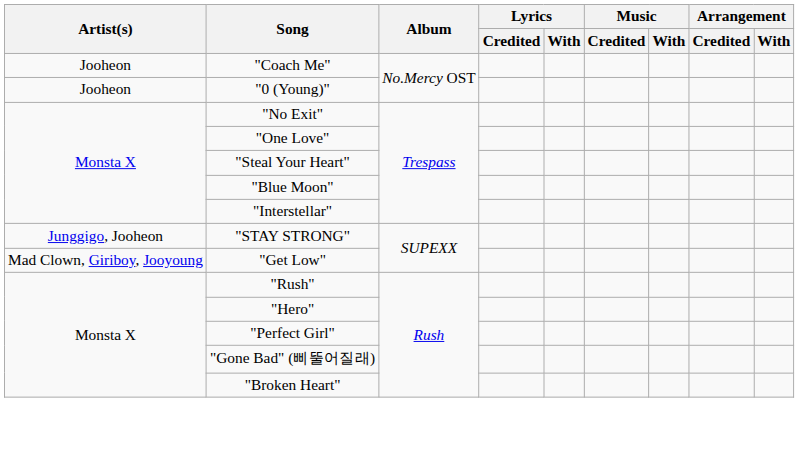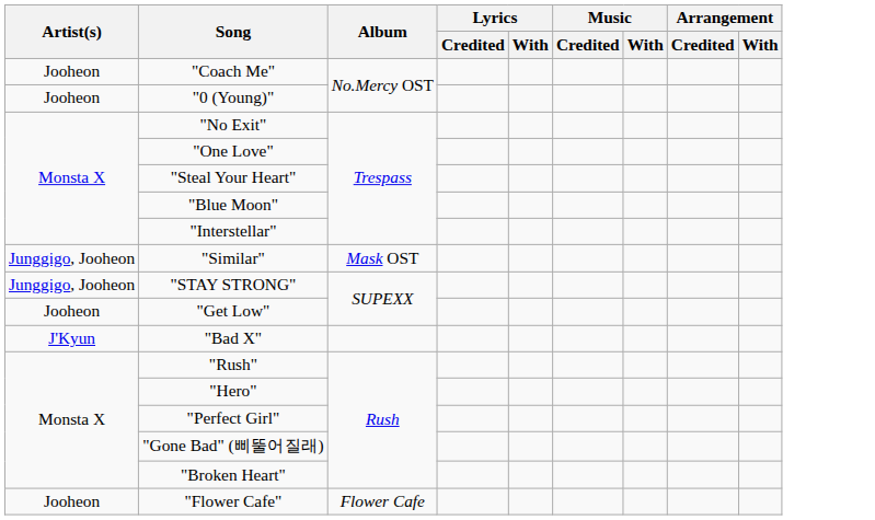 <table class="wikitable" style="text-align: center;">
 <tr>
 <th rowspan="2">Artist(s)</th>
 <th rowspan="2">Song</th>
 <th rowspan="2">Album</th>
 <th colspan="2">Lyrics</th>
 <th colspan="2">Music</th>
 <th colspan="2">Arrangement</th>
 </tr>
 <tr>
 <th>Credited</th>
 <th>With</th>
 <th>Credited</th>
 <th>With</th>
 <th>Credited</th>
 <th>With</th>
 </tr>
 <tr>
 <td>Jooheon </td>
 <td>"Coach Me"</td>
 <td rowspan="2"><em>No.Mercy</em> OST</td>
 <td></td>
 <td></td>
 <td></td>
 <td></td>
 <td></td>
 <td></td>
 </tr>
 <tr>
 <td>Jooheon </td>
 <td>"0 (Young)"</td>
 <td></td>
 <td></td>
 <td></td>
 <td></td>
 <td></td>
 <td></td>
 </tr>
 <tr>
 <td rowspan="5"><a href='#'>Monsta X</a></td>
 <td>"No Exit"</td>
 <td rowspan="5"><em><a href='#'>Trespass</a></em></td>
 <td></td>
 <td></td>
 <td></td>
 <td></td>
 <td></td>
 <td></td>
 </tr>
 <tr>
 <td>"One Love"</td>
 <td></td>
 <td></td>
 <td></td>
 <td></td>
 <td></td>
 <td></td>
 </tr>
 <tr>
 <td>"Steal Your Heart"</td>
 <td></td>
 <td></td>
 <td></td>
 <td></td>
 <td></td>
 <td></td>
 </tr>
 <tr>
 <td>"Blue Moon"</td>
 <td></td>
 <td></td>
 <td></td>
 <td></td>
 <td></td>
 <td></td>
 </tr>
 <tr>
 <td>"Interstellar"</td>
 <td></td>
 <td></td>
 <td></td>
 <td></td>
 <td></td>
 <td></td>
 </tr>
 <tr>
 <td><a href='#'>Junggigo</a>, Jooheon</td>
+<td>"Similar"</td>
+<td><em><a href='#'>Mask</a></em> OST</td>
+<td></td>
+<td></td>
+<td></td>
+<td></td>
+<td></td>
+<td></td>
+</tr>
+<tr>
+<td><a href='#'>Junggigo</a>, Jooheon</td>
 <td>"STAY STRONG"</td>
 <td rowspan="2"><em>SUPEXX</em></td>
 <td></td>
 <td></td>
 <td></td>
 <td></td>
 <td></td>
 <td></td>
 </tr>
 <tr>
-<td>Mad Clown, <a href='#'>Giriboy</a>, <a href='#'>Jooyoung</a> </td>
+<td>Jooheon </td>
 <td>"Get Low"</td>
+<td></td>
+<td></td>
+<td></td>
+<td></td>
+<td></td>
+<td></td>
+</tr>
+<tr>
+<td><a href='#'>J'Kyun</a> </td>
+<td>"Bad X"</td>
+<td></td>
 <td></td>
 <td></td>
 <td></td>
 <td></td>
 <td></td>
 <td></td>
 </tr>
 <tr>
 <td rowspan="5">Monsta X</td>
 <td>"Rush"</td>
 <td rowspan="5"><em><a href='#'>Rush</a></em></td>
 <td></td>
 <td></td>
 <td></td>
 <td></td>
 <td></td>
 <td></td>
 </tr>
 <tr>
 <td>"Hero"</td>
 <td></td>
 <td></td>
 <td></td>
 <td></td>
 <td></td>
 <td></td>
 </tr>
 <tr>
 <td>"Perfect Girl"</td>
 <td></td>
 <td></td>
 <td></td>
 <td></td>
 <td></td>
 <td></td>
 </tr>
 <tr>
 <td>"Gone Bad" (삐뚤어질래)</td>
 <td></td>
 <td></td>
 <td></td>
 <td></td>
 <td></td>
 <td></td>
 </tr>
 <tr>
 <td>"Broken Heart"</td>
 <td></td>
 <td></td>
 <td></td>
 <td></td>
 <td></td>
 <td></td>
 </tr>
+<tr>
+<td>Jooheon </td>
+<td>"Flower Cafe"</td>
+<td><em>Flower Cafe</em></td>
+<td></td>
+<td></td>
+<td></td>
+<td></td>
+<td></td>
+<td></td>
+</tr>
 </table>
